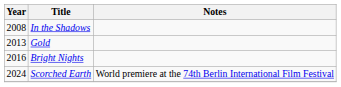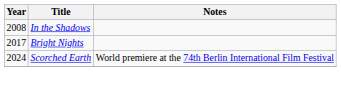 <table class="wikitable sortable">
 <tr>
 <th>Year</th>
 <th>Title</th>
 <th class="unsortable">Notes</th>
 </tr>
 <tr>
 <td>2008</td>
 <td><em><a href='#'>In the Shadows</a></em></td>
 <td></td>
 </tr>
 <tr>
-<td>2013</td>
-<td><em><a href='#'>Gold</a></em></td>
-<td></td>
-</tr>
-<tr>
-<td>2016</td>
+<td>2017</td>
 <td><em><a href='#'>Bright Nights</a></em></td>
 <td></td>
 </tr>
 <tr>
 <td>2024</td>
 <td><em><a href='#'>Scorched Earth</a></em></td>
 <td>World premiere at the <a href='#'>74th Berlin International Film Festival</a></td>
 </tr>
 <tr>
 </tr>
 </table>
